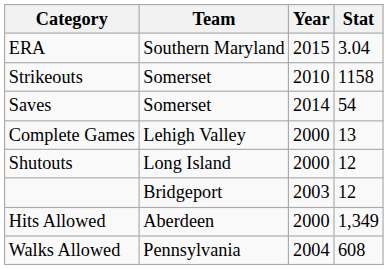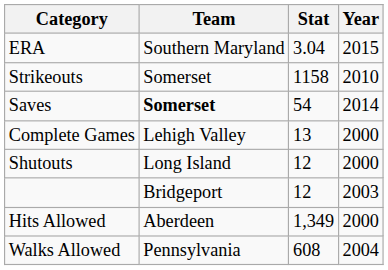 <table class="wikitable">
 <tr>
 <th>Category</th>
 <th>Team</th>
+<th>Stat</th>
 <th>Year</th>
-<th>Stat</th>
 </tr>
 <tr>
 <td>ERA</td>
 <td>Southern Maryland</td>
+<td>3.04</td>
 <td>2015</td>
-<td>3.04</td>
 </tr>
 <tr>
 <td>Strikeouts</td>
 <td>Somerset</td>
+<td>1158</td>
 <td>2010</td>
-<td>1158</td>
 </tr>
 <tr>
 <td>Saves</td>
-<td>Somerset</td>
+<td><strong>Somerset</strong></td>
+<td>54</td>
 <td>2014</td>
-<td>54</td>
 </tr>
 <tr>
 <td>Complete Games</td>
 <td>Lehigh Valley</td>
+<td>13</td>
 <td>2000</td>
-<td>13</td>
 </tr>
 <tr>
 <td>Shutouts</td>
 <td>Long Island</td>
+<td>12</td>
 <td>2000</td>
-<td>12</td>
 </tr>
 <tr>
 <td></td>
 <td>Bridgeport</td>
+<td>12</td>
 <td>2003</td>
-<td>12</td>
 </tr>
 <tr>
 <td>Hits Allowed</td>
 <td>Aberdeen</td>
+<td>1,349</td>
 <td>2000</td>
-<td>1,349</td>
 </tr>
 <tr>
 <td>Walks Allowed</td>
 <td>Pennsylvania</td>
+<td>608</td>
 <td>2004</td>
-<td>608</td>
 </tr>
 </table>
